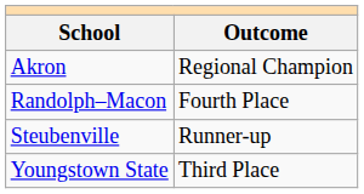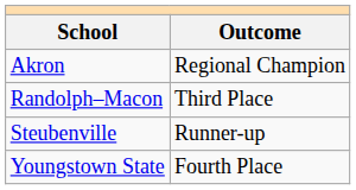 <table class="wikitable">
 <tr>
 <th colspan="3" style="background:#ffdead;"></th>
 </tr>
 <tr>
 <th>School</th>
 <th>Outcome</th>
 </tr>
 <tr>
 <td><a href='#'>Akron</a></td>
 <td>Regional Champion</td>
 </tr>
 <tr>
 <td><a href='#'>Randolph–Macon</a></td>
-<td>Fourth Place</td>
+<td>Third Place</td>
 </tr>
 <tr>
 <td><a href='#'>Steubenville</a></td>
 <td>Runner-up</td>
 </tr>
 <tr>
 <td><a href='#'>Youngstown State</a></td>
-<td>Third Place</td>
+<td>Fourth Place</td>
 </tr>
 </table>
